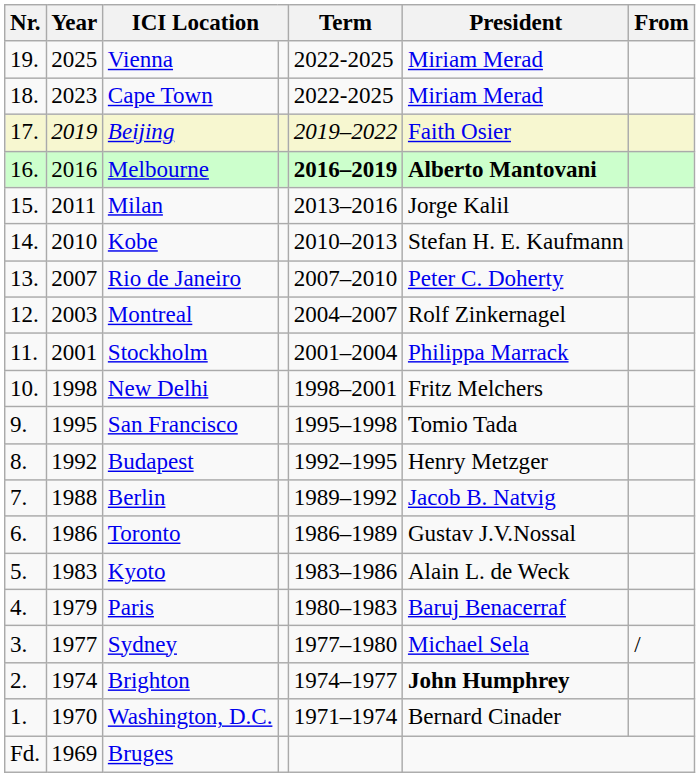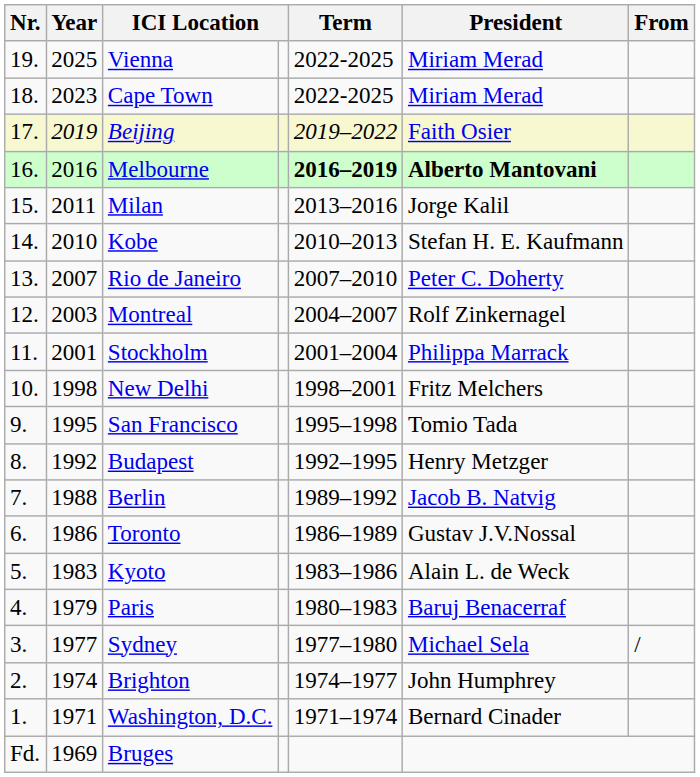 <table class="wikitable">
 <tr>
 <th>Nr.</th>
 <th>Year</th>
 <th colspan="2">ICI Location</th>
 <th>Term</th>
 <th>President</th>
 <th>From</th>
 </tr>
 <tr>
 <td>19.</td>
 <td>2025</td>
 <td><a href='#'>Vienna</a></td>
 <td></td>
 <td>2022-2025</td>
 <td><a href='#'>Miriam Merad</a></td>
 <td></td>
 </tr>
 <tr>
 <td>18.</td>
 <td>2023</td>
 <td><a href='#'>Cape Town</a></td>
 <td></td>
 <td>2022-2025</td>
 <td><a href='#'>Miriam Merad</a></td>
 <td></td>
 </tr>
 <tr style="background:#f7f7d0">
 <td>17.</td>
 <td><em>2019</em></td>
 <td><em><a href='#'>Beijing</a></em></td>
 <td></td>
 <td><em>2019–2022</em></td>
 <td><a href='#'>Faith Osier</a></td>
 <td></td>
 </tr>
 <tr style="background:#ccffcc">
 <td>16.</td>
 <td>2016</td>
 <td><a href='#'>Melbourne</a></td>
 <td></td>
 <td><strong>2016–2019</strong></td>
 <td><strong>Alberto Mantovani</strong></td>
 <td></td>
 </tr>
 <tr>
 <td>15.</td>
 <td>2011</td>
 <td><a href='#'>Milan</a></td>
 <td></td>
 <td>2013–2016</td>
 <td>Jorge Kalil</td>
 <td></td>
 </tr>
 <tr>
 <td>14.</td>
 <td>2010</td>
 <td><a href='#'>Kobe</a></td>
 <td></td>
 <td>2010–2013</td>
 <td>Stefan H. E. Kaufmann</td>
 <td></td>
 </tr>
 <tr>
 <td>13.</td>
 <td>2007</td>
 <td><a href='#'>Rio de Janeiro</a></td>
 <td></td>
 <td>2007–2010</td>
 <td><a href='#'>Peter C. Doherty</a></td>
 <td></td>
 </tr>
 <tr>
 <td>12.</td>
 <td>2003</td>
 <td><a href='#'>Montreal</a></td>
 <td></td>
 <td>2004–2007</td>
 <td>Rolf Zinkernagel</td>
 <td></td>
 </tr>
 <tr>
 <td>11.</td>
 <td>2001</td>
 <td><a href='#'>Stockholm</a></td>
 <td></td>
 <td>2001–2004</td>
 <td><a href='#'>Philippa Marrack</a></td>
 <td></td>
 </tr>
 <tr>
 <td>10.</td>
 <td>1998</td>
 <td><a href='#'>New Delhi</a></td>
 <td></td>
 <td>1998–2001</td>
 <td>Fritz Melchers</td>
 <td></td>
 </tr>
 <tr>
 <td>9.</td>
 <td>1995</td>
 <td><a href='#'>San Francisco</a></td>
 <td></td>
 <td>1995–1998</td>
 <td>Tomio Tada</td>
 <td></td>
 </tr>
 <tr>
 <td>8.</td>
 <td>1992</td>
 <td><a href='#'>Budapest</a></td>
 <td></td>
 <td>1992–1995</td>
 <td>Henry Metzger</td>
 <td></td>
 </tr>
 <tr>
 <td>7.</td>
 <td>1988</td>
 <td><a href='#'>Berlin</a></td>
 <td></td>
 <td>1989–1992</td>
 <td><a href='#'>Jacob B. Natvig</a></td>
 <td></td>
 </tr>
 <tr>
 <td>6.</td>
 <td>1986</td>
 <td><a href='#'>Toronto</a></td>
 <td></td>
 <td>1986–1989</td>
 <td>Gustav J.V.Nossal</td>
 <td></td>
 </tr>
 <tr>
 <td>5.</td>
 <td>1983</td>
 <td><a href='#'>Kyoto</a></td>
 <td></td>
 <td>1983–1986</td>
 <td>Alain L. de Weck</td>
 <td></td>
 </tr>
 <tr>
 <td>4.</td>
 <td>1979</td>
 <td><a href='#'>Paris</a></td>
 <td></td>
 <td>1980–1983</td>
 <td><a href='#'>Baruj Benacerraf</a></td>
 <td></td>
 </tr>
 <tr>
 <td>3.</td>
 <td>1977</td>
 <td><a href='#'>Sydney</a></td>
 <td></td>
 <td>1977–1980</td>
 <td><a href='#'>Michael Sela</a></td>
 <td>/ </td>
 </tr>
 <tr>
 <td>2.</td>
 <td>1974</td>
 <td><a href='#'>Brighton</a></td>
 <td></td>
 <td>1974–1977</td>
-<td><strong>John Humphrey</strong></td>
+<td>John Humphrey</td>
 <td></td>
 </tr>
 <tr>
 <td>1.</td>
-<td>1970</td>
+<td>1971</td>
 <td><a href='#'>Washington, D.C.</a></td>
 <td></td>
 <td>1971–1974</td>
 <td>Bernard Cinader</td>
 <td></td>
 </tr>
 <tr>
 <td>Fd.</td>
 <td>1969</td>
 <td><a href='#'>Bruges</a></td>
 <td></td>
 <td></td>
 </tr>
 </table>
